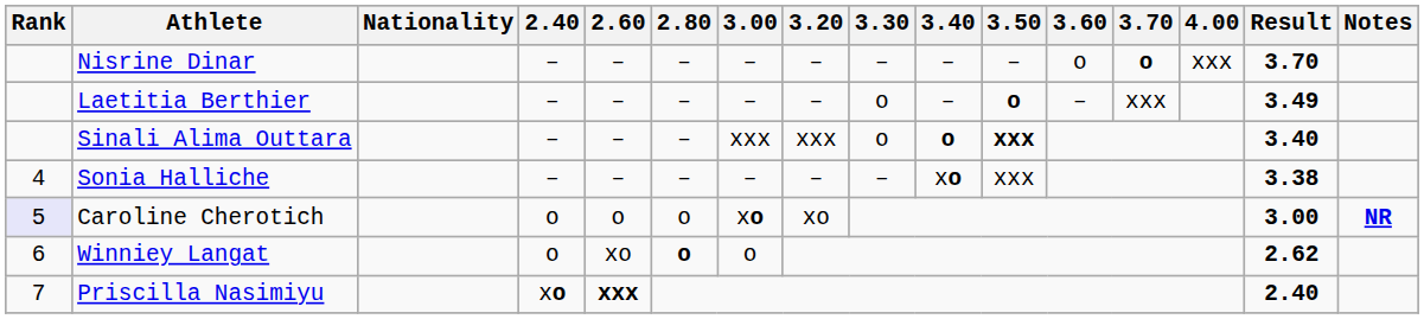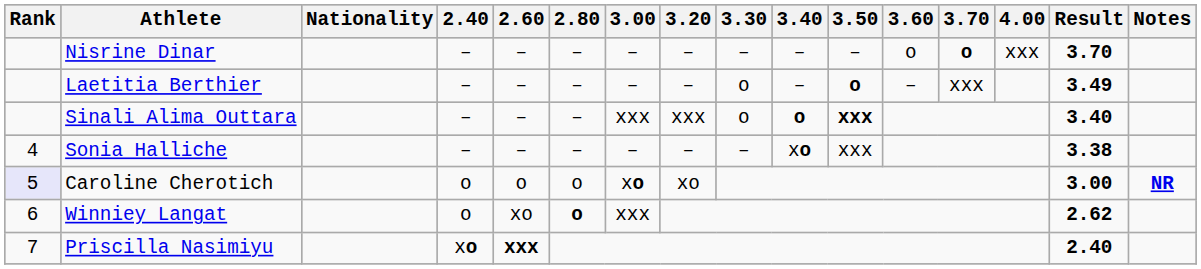 <table class="wikitable sortable" style="text-align:center;font-size:90%">
 <tr>
 <th>Rank</th>
 <th>Athlete</th>
 <th>Nationality</th>
 <th>2.40</th>
 <th>2.60</th>
 <th>2.80</th>
 <th>3.00</th>
 <th>3.20</th>
 <th>3.30</th>
 <th>3.40</th>
 <th>3.50</th>
 <th>3.60</th>
 <th>3.70</th>
 <th>4.00</th>
 <th>Result</th>
 <th>Notes</th>
 </tr>
 <tr>
 <td></td>
 <td align="left"><a href='#'>Nisrine Dinar</a></td>
 <td align=left></td>
 <td>–</td>
 <td>–</td>
 <td>–</td>
 <td>–</td>
 <td>–</td>
 <td>–</td>
 <td>–</td>
 <td>–</td>
 <td>o</td>
 <td><strong>o</strong></td>
 <td>xxx</td>
 <td><strong>3.70</strong></td>
 <td></td>
 </tr>
 <tr>
 <td></td>
 <td align="left"><a href='#'>Laetitia Berthier</a></td>
 <td align=left></td>
 <td>–</td>
 <td>–</td>
 <td>–</td>
 <td>–</td>
 <td>–</td>
 <td>o</td>
 <td>–</td>
 <td><strong>o</strong></td>
 <td>–</td>
 <td>xxx</td>
 <td></td>
 <td><strong>3.49</strong></td>
 <td></td>
 </tr>
 <tr>
 <td></td>
 <td align="left"><a href='#'>Sinali Alima Outtara</a></td>
 <td align=left></td>
 <td>–</td>
 <td>–</td>
 <td>–</td>
 <td>xxx</td>
 <td>xxx</td>
 <td>o</td>
 <td><strong>o</strong></td>
 <td><strong>xxx</strong></td>
 <td colspan=3></td>
 <td><strong>3.40</strong></td>
 <td></td>
 </tr>
 <tr>
 <td>4</td>
 <td align="left"><a href='#'>Sonia Halliche</a></td>
 <td align=left></td>
 <td>–</td>
 <td>–</td>
 <td>–</td>
 <td>–</td>
 <td>–</td>
 <td>–</td>
 <td>x<strong>o</strong></td>
 <td>xxx</td>
 <td colspan=3></td>
 <td><strong>3.38</strong></td>
 <td></td>
 </tr>
 <tr>
 <td style="background: lavender;">5</td>
 <td align="left">Caroline Cherotich</td>
 <td align=left></td>
 <td>o</td>
 <td>o</td>
 <td>o</td>
 <td>x<strong>o</strong></td>
 <td>xo</td>
 <td colspan=6></td>
 <td><strong>3.00</strong></td>
 <td><strong><a href='#'>NR</a></strong></td>
 </tr>
 <tr>
 <td>6</td>
 <td align="left"><a href='#'>Winniey Langat</a></td>
 <td align=left></td>
 <td>o</td>
 <td>xo</td>
 <td><strong>o</strong></td>
-<td>o</td>
+<td>xxx</td>
 <td colspan=7></td>
 <td><strong>2.62</strong></td>
 <td></td>
 </tr>
 <tr>
 <td>7</td>
 <td align="left"><a href='#'>Priscilla Nasimiyu</a></td>
 <td align=left></td>
 <td>x<strong>o</strong></td>
 <td><strong>xxx</strong></td>
 <td colspan=9></td>
 <td><strong>2.40</strong></td>
 <td></td>
 </tr>
 </table>
